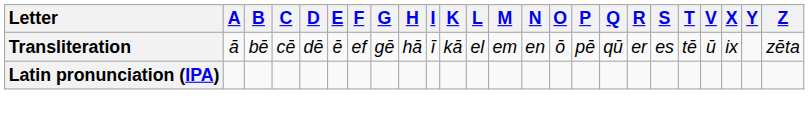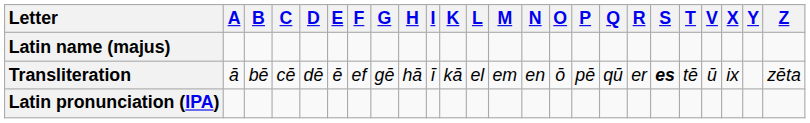 <table class="wikitable" style="text-align:center">
 <tr>
 <th style="text-align:left">Letter</th>
 <th><a href='#'>A</a></th>
 <th><a href='#'>B</a></th>
 <th><a href='#'>C</a></th>
 <th><a href='#'>D</a></th>
 <th><a href='#'>E</a></th>
 <th><a href='#'>F</a></th>
 <th><a href='#'>G</a></th>
 <th><a href='#'>H</a></th>
 <th><a href='#'>I</a></th>
 <th><a href='#'>K</a></th>
 <th><a href='#'>L</a></th>
 <th><a href='#'>M</a></th>
 <th><a href='#'>N</a></th>
 <th><a href='#'>O</a></th>
 <th><a href='#'>P</a></th>
 <th><a href='#'>Q</a></th>
 <th><a href='#'>R</a></th>
 <th><a href='#'>S</a></th>
 <th><a href='#'>T</a></th>
 <th><a href='#'>V</a></th>
 <th><a href='#'>X</a></th>
 <th><a href='#'>Y</a></th>
 <th><a href='#'>Z</a></th>
 </tr>
 <tr>
+<th style="text-align:left">Latin name (majus)</th>
+<td></td>
+<td></td>
+<td></td>
+<td></td>
+<td></td>
+<td></td>
+<td></td>
+<td></td>
+<td></td>
+<td></td>
+<td></td>
+<td></td>
+<td></td>
+<td></td>
+<td></td>
+<td></td>
+<td></td>
+<td></td>
+<td></td>
+<td></td>
+<td></td>
+<td></td>
+<td></td>
+</tr>
+<tr>
 <th style="text-align:left">Transliteration</th>
 <td><em>ā</em></td>
 <td><em>bē</em></td>
 <td><em>cē </em></td>
 <td><em>dē </em></td>
 <td><em>ē</em></td>
 <td><em>ef</em></td>
 <td><em>gē </em></td>
 <td><em>hā</em></td>
 <td><em>ī</em></td>
 <td><em>kā </em></td>
 <td><em>el</em></td>
 <td><em>em</em></td>
 <td><em>en</em></td>
 <td><em>ō </em></td>
 <td><em>pē</em></td>
 <td><em>qū </em></td>
 <td><em>er</em></td>
-<td><em>es </em></td>
+<td><strong><em>es </em></strong></td>
 <td><em>tē</em></td>
 <td><em>ū</em></td>
 <td><em>ix </em></td>
 <td></td>
 <td><em>zēta</em></td>
 </tr>
 <tr>
 <th style="text-align:left">Latin pronunciation (<a href='#'>IPA</a>)</th>
 <td></td>
 <td></td>
 <td></td>
 <td></td>
 <td></td>
 <td></td>
 <td></td>
 <td></td>
 <td></td>
 <td></td>
 <td></td>
 <td></td>
 <td></td>
 <td></td>
 <td></td>
 <td></td>
 <td></td>
 <td></td>
 <td></td>
 <td></td>
 <td></td>
 <td></td>
 <td></td>
 </tr>
 </table>
